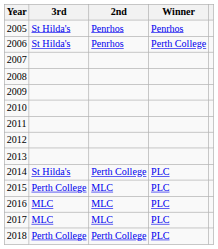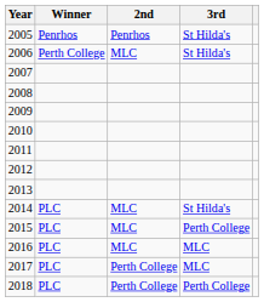 <table class="wikitable">
 <tr>
 <th>Year</th>
+<th>Winner</th>
+<th>2nd</th>
 <th>3rd</th>
-<th>2nd</th>
-<th>Winner</th>
 <th></th>
 </tr>
 <tr>
 <td>2005</td>
-<td><a href='#'>St Hilda's</a></td>
 <td><a href='#'>Penrhos</a></td>
 <td><a href='#'>Penrhos</a></td>
+<td><a href='#'>St Hilda's</a></td>
 <td></td>
 </tr>
 <tr>
 <td>2006</td>
+<td><a href='#'>Perth College</a></td>
+<td><a href='#'>MLC</a></td>
 <td><a href='#'>St Hilda's</a></td>
-<td><a href='#'>Penrhos</a></td>
-<td><a href='#'>Perth College</a></td>
 <td></td>
 </tr>
 <tr>
 <td>2007</td>
 <td></td>
 <td></td>
 <td></td>
 <td></td>
 </tr>
 <tr>
 <td>2008</td>
 <td></td>
 <td></td>
 <td></td>
 <td></td>
 </tr>
 <tr>
 <td>2009</td>
 <td></td>
 <td></td>
 <td></td>
 <td></td>
 </tr>
 <tr>
 <td>2010</td>
 <td></td>
 <td></td>
 <td></td>
 <td></td>
 </tr>
 <tr>
 <td>2011</td>
 <td></td>
 <td></td>
 <td></td>
 <td></td>
 </tr>
 <tr>
 <td>2012</td>
 <td></td>
 <td></td>
 <td></td>
 <td></td>
 </tr>
 <tr>
 <td>2013</td>
 <td></td>
 <td></td>
 <td></td>
 <td></td>
 </tr>
 <tr>
 <td>2014</td>
+<td><a href='#'>PLC</a></td>
+<td><a href='#'>MLC</a></td>
 <td><a href='#'>St Hilda's</a></td>
-<td><a href='#'>Perth College</a></td>
-<td><a href='#'>PLC</a></td>
 <td></td>
 </tr>
 <tr>
 <td>2015</td>
+<td><a href='#'>PLC</a></td>
+<td><a href='#'>MLC</a></td>
 <td><a href='#'>Perth College</a></td>
-<td><a href='#'>MLC</a></td>
-<td><a href='#'>PLC</a></td>
 <td></td>
 </tr>
 <tr>
 <td>2016</td>
+<td><a href='#'>PLC</a></td>
 <td><a href='#'>MLC</a></td>
 <td><a href='#'>MLC</a></td>
-<td><a href='#'>PLC</a></td>
 <td></td>
 </tr>
 <tr>
 <td>2017</td>
+<td><a href='#'>PLC</a></td>
+<td><a href='#'>Perth College</a></td>
 <td><a href='#'>MLC</a></td>
-<td><a href='#'>MLC</a></td>
-<td><a href='#'>PLC</a></td>
 <td></td>
 </tr>
 <tr>
 <td>2018</td>
+<td><a href='#'>PLC</a></td>
 <td><a href='#'>Perth College</a></td>
 <td><a href='#'>Perth College</a></td>
-<td><a href='#'>PLC</a></td>
 <td></td>
 </tr>
 </table>
